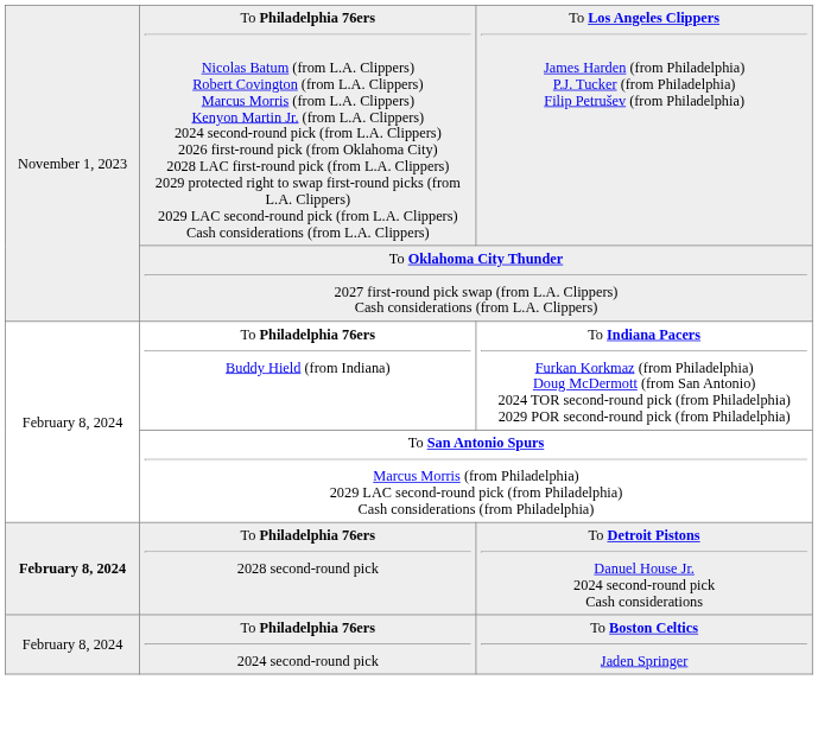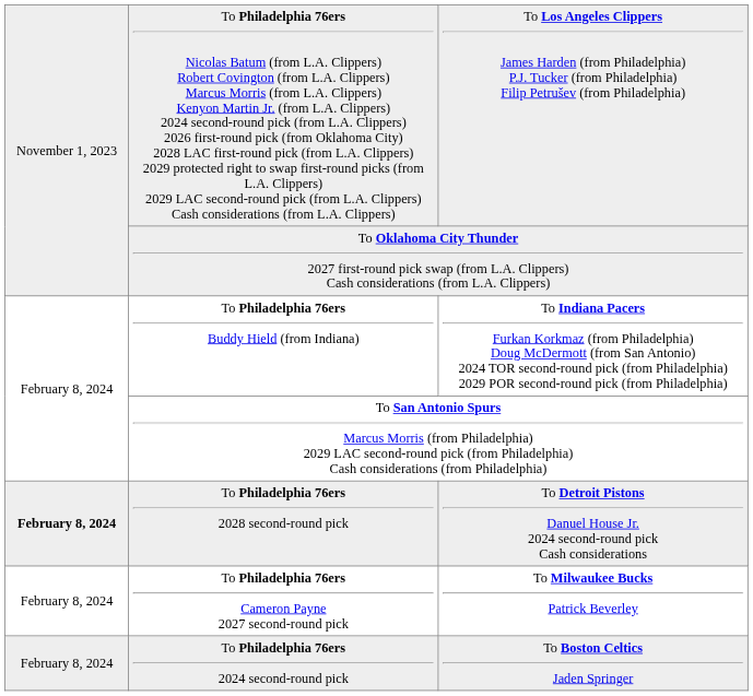 <table border="1" style="border-collapse:collapse; text-align:center; width:100%;"  cellpadding="5">
 <tr bgcolor="eeeeee">
 <td style="width:12%" rowspan=2>November 1, 2023</td>
 <td style="width:30%" valign="top">To <strong>Philadelphia 76ers</strong><hr><br><a href='#'>Nicolas Batum</a> (from L.A. Clippers)<br><a href='#'>Robert Covington</a> (from L.A. Clippers)<br><a href='#'>Marcus Morris</a> (from L.A. Clippers)<br><a href='#'>Kenyon Martin Jr.</a> (from L.A. Clippers)<br>2024 second-round pick (from L.A. Clippers)<br>2026 first-round pick (from Oklahoma City)<br>2028 LAC first-round pick (from L.A. Clippers)<br>2029 protected right to swap first-round picks (from L.A. Clippers)<br>2029 LAC second-round pick (from L.A. Clippers)<br>Cash considerations (from L.A. Clippers)</td>
 <td style="width:30%" valign="top">To <strong><a href='#'>Los Angeles Clippers</a></strong><hr><br><a href='#'>James Harden</a> (from Philadelphia)<br><a href='#'>P.J. Tucker</a> (from Philadelphia)<br><a href='#'>Filip Petrušev</a> (from Philadelphia)</td>
 </tr>
 <tr bgcolor="eeeeee">
 <td style="width:30%" valign="top" colspan=2>To <strong><a href='#'>Oklahoma City Thunder</a></strong><hr>2027 first-round pick swap (from L.A. Clippers)<br>Cash considerations (from L.A. Clippers)</td>
 </tr>
 <tr>
 <td style="width:12%" rowspan=2>February 8, 2024</td>
 <td style="width:30%" valign="top">To <strong>Philadelphia 76ers</strong><hr><a href='#'>Buddy Hield</a> (from Indiana)</td>
 <td style="width:30%" valign="top">To <strong><a href='#'>Indiana Pacers</a></strong><hr><a href='#'>Furkan Korkmaz</a> (from Philadelphia)<br><a href='#'>Doug McDermott</a> (from San Antonio)<br>2024 TOR second-round pick (from Philadelphia)<br>2029 POR second-round pick (from Philadelphia)</td>
 </tr>
 <tr>
 <td style="width:30%" valign="top" colspan=2>To <strong><a href='#'>San Antonio Spurs</a></strong><hr><a href='#'>Marcus Morris</a> (from Philadelphia)<br>2029 LAC second-round pick (from Philadelphia)<br>Cash considerations (from Philadelphia)</td>
 </tr>
 <tr bgcolor="eeeeee">
 <td style="width:12%"><strong>February 8, 2024</strong></td>
 <td style="width:30%; vertical-align:top;">To <strong>Philadelphia 76ers</strong><hr>2028 second-round pick</td>
 <td style="width:30%; vertical-align:top;">To <strong><a href='#'>Detroit Pistons</a></strong><hr><a href='#'>Danuel House Jr.</a><br>2024 second-round pick<br>Cash considerations</td>
 </tr>
+<tr>
+<td style="width:12%">February 8, 2024</td>
+<td style="width:30%; vertical-align:top;">To <strong>Philadelphia 76ers</strong><hr><a href='#'>Cameron Payne</a><br>2027 second-round pick</td>
+<td style="width:30%; vertical-align:top;">To <strong><a href='#'>Milwaukee Bucks</a></strong><hr><a href='#'>Patrick Beverley</a></td>
+</tr>
 <tr bgcolor="eeeeee">
 <td style="width:12%">February 8, 2024</td>
 <td style="width:30%; vertical-align:top;">To <strong>Philadelphia 76ers</strong><hr>2024 second-round pick</td>
 <td style="width:30%; vertical-align:top;">To <strong><a href='#'>Boston Celtics</a></strong><hr><a href='#'>Jaden Springer</a></td>
 </tr>
 </table>
